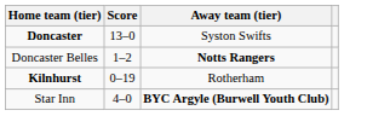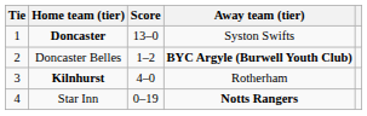 <table class="wikitable" style="text-align:center; font-size:85%">
 <tr>
+<th>Tie</th>
 <th>Home team (tier)</th>
 <th>Score</th>
 <th>Away team (tier)</th>
 <th></th>
 </tr>
 <tr>
+<td align="center">1</td>
 <td><strong>Doncaster</strong></td>
 <td align="center">13–0</td>
 <td>Syston Swifts</td>
 <td></td>
 </tr>
 <tr>
+<td align="center">2</td>
 <td>Doncaster Belles</td>
 <td align="center">1–2</td>
-<td><strong>Notts Rangers</strong></td>
+<td><strong>BYC Argyle (Burwell Youth Club)</strong></td>
 <td></td>
 </tr>
 <tr>
+<td align="center">3</td>
 <td><strong>Kilnhurst</strong></td>
-<td align="center">0–19</td>
+<td align="center">4–0</td>
 <td>Rotherham</td>
 <td></td>
 </tr>
 <tr>
+<td align="center">4</td>
 <td>Star Inn</td>
-<td align="center">4–0</td>
-<td><strong>BYC Argyle (Burwell Youth Club)</strong></td>
+<td align="center">0–19</td>
+<td><strong>Notts Rangers</strong></td>
 <td></td>
 </tr>
 </table>
